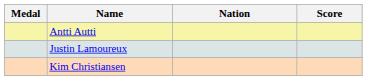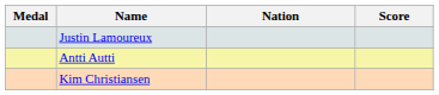 <table class=wikitable style="border:1px solid #AAAAAA;font-size:90%">
 <tr bgcolor="#E4E4E4">
 <th width=50>Medal</th>
 <th width=160>Name</th>
 <th width=160>Nation</th>
 <th width=80>Score</th>
 </tr>
+<tr bgcolor="#DCE5E5">
+<td align="center"></td>
+<td><a href='#'>Justin Lamoureux</a></td>
+<td></td>
+<td align="center"></td>
+</tr>
 <tr bgcolor="#F7F6A8">
 <td align="center"></td>
 <td><a href='#'>Antti Autti</a></td>
-<td></td>
-<td align="center"></td>
-</tr>
-<tr bgcolor="#DCE5E5">
-<td align="center"></td>
-<td><a href='#'>Justin Lamoureux</a></td>
 <td></td>
 <td align="center"></td>
 </tr>
 <tr bgcolor="#FFDAB9">
 <td align="center"></td>
 <td><a href='#'>Kim Christiansen</a></td>
 <td></td>
 <td align="center"></td>
 </tr>
 </table>
